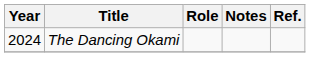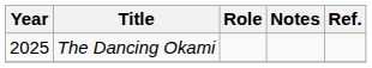 <table class="wikitable">
 <tr>
 <th>Year</th>
 <th>Title</th>
 <th>Role</th>
 <th>Notes</th>
 <th>Ref.</th>
 </tr>
 <tr>
-<td>2024</td>
+<td>2025</td>
 <td><em>The Dancing Okami</em></td>
 <td></td>
 <td></td>
 <td></td>
 </tr>
 <tr>
 </tr>
 </table>
